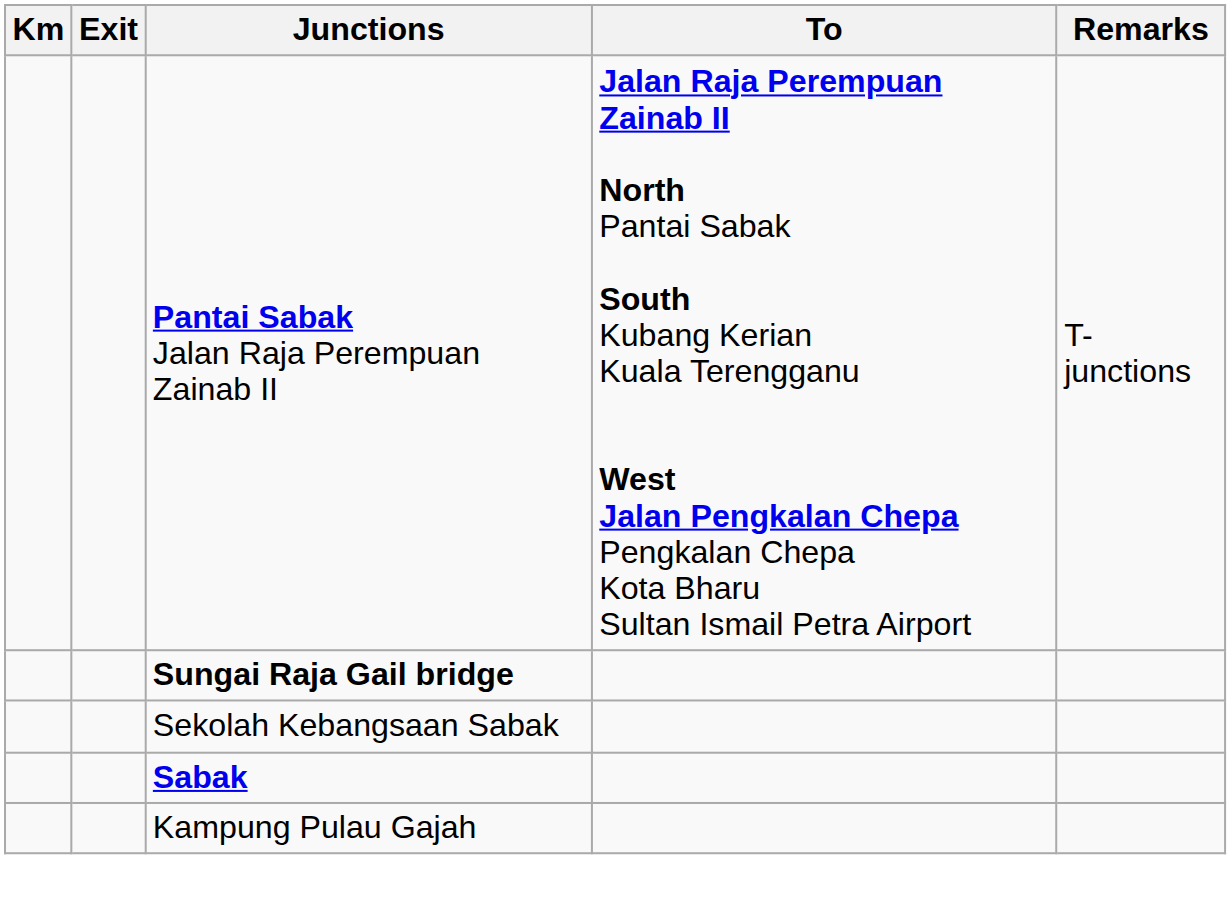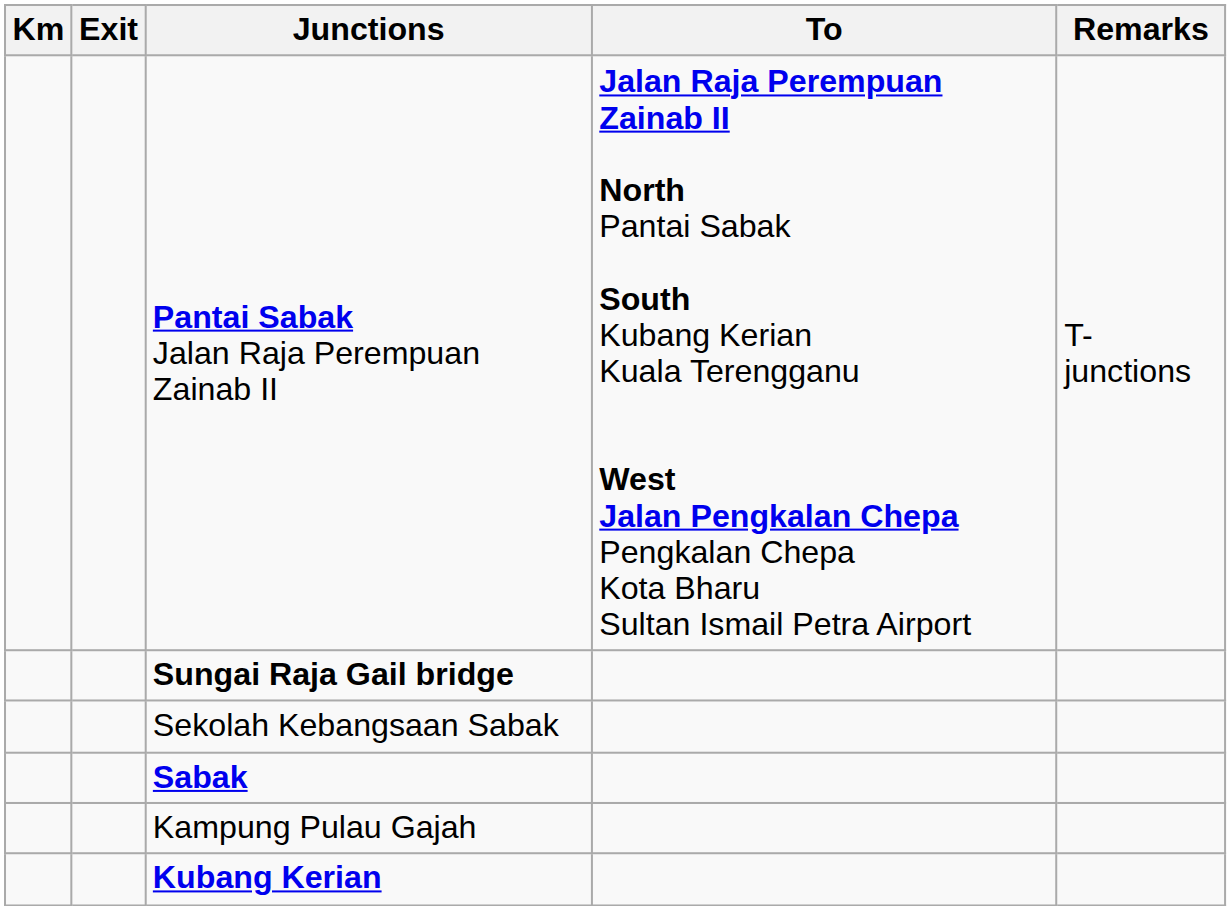 <table class="wikitable">
 <tr>
 <th>Km</th>
 <th>Exit</th>
 <th>Junctions</th>
 <th>To</th>
 <th>Remarks</th>
 </tr>
 <tr>
 <td></td>
 <td></td>
 <td><strong><a href='#'>Pantai Sabak</a></strong><br>Jalan Raja Perempuan Zainab II</td>
 <td> <strong><a href='#'>Jalan Raja Perempuan Zainab II</a></strong><br><br><strong>North</strong><br> Pantai Sabak <br><br><strong>South</strong><br> Kubang Kerian<br>  Kuala Terengganu<br><br><br><strong>West</strong><br> <strong><a href='#'>Jalan Pengkalan Chepa</a></strong><br>Pengkalan Chepa<br>Kota Bharu<br>Sultan Ismail Petra Airport </td>
 <td>T-junctions</td>
 </tr>
 <tr>
 <td></td>
 <td></td>
 <td><strong>Sungai Raja Gail bridge</strong></td>
 <td></td>
 <td></td>
 </tr>
 <tr>
 <td></td>
 <td></td>
 <td>Sekolah Kebangsaan Sabak</td>
 <td></td>
 <td></td>
 </tr>
 <tr>
 <td></td>
 <td></td>
 <td><strong><a href='#'>Sabak</a></strong></td>
 <td></td>
 <td></td>
 </tr>
 <tr>
 <td></td>
 <td></td>
 <td>Kampung Pulau Gajah</td>
 <td></td>
 <td></td>
 </tr>
+<tr>
+<td></td>
+<td></td>
+<td><strong><a href='#'>Kubang Kerian</a></strong></td>
+<td></td>
+<td></td>
+</tr>
 </table>
